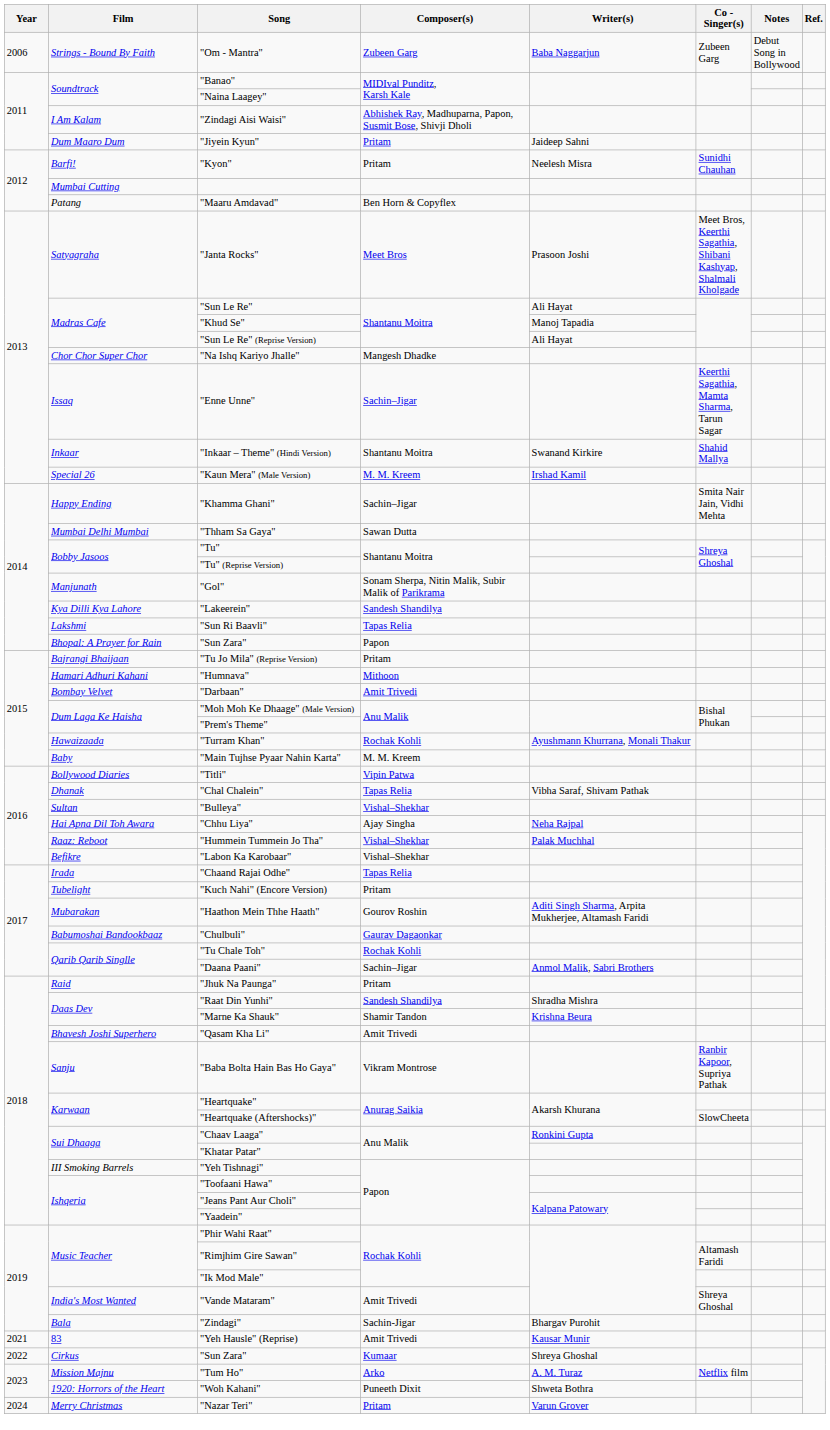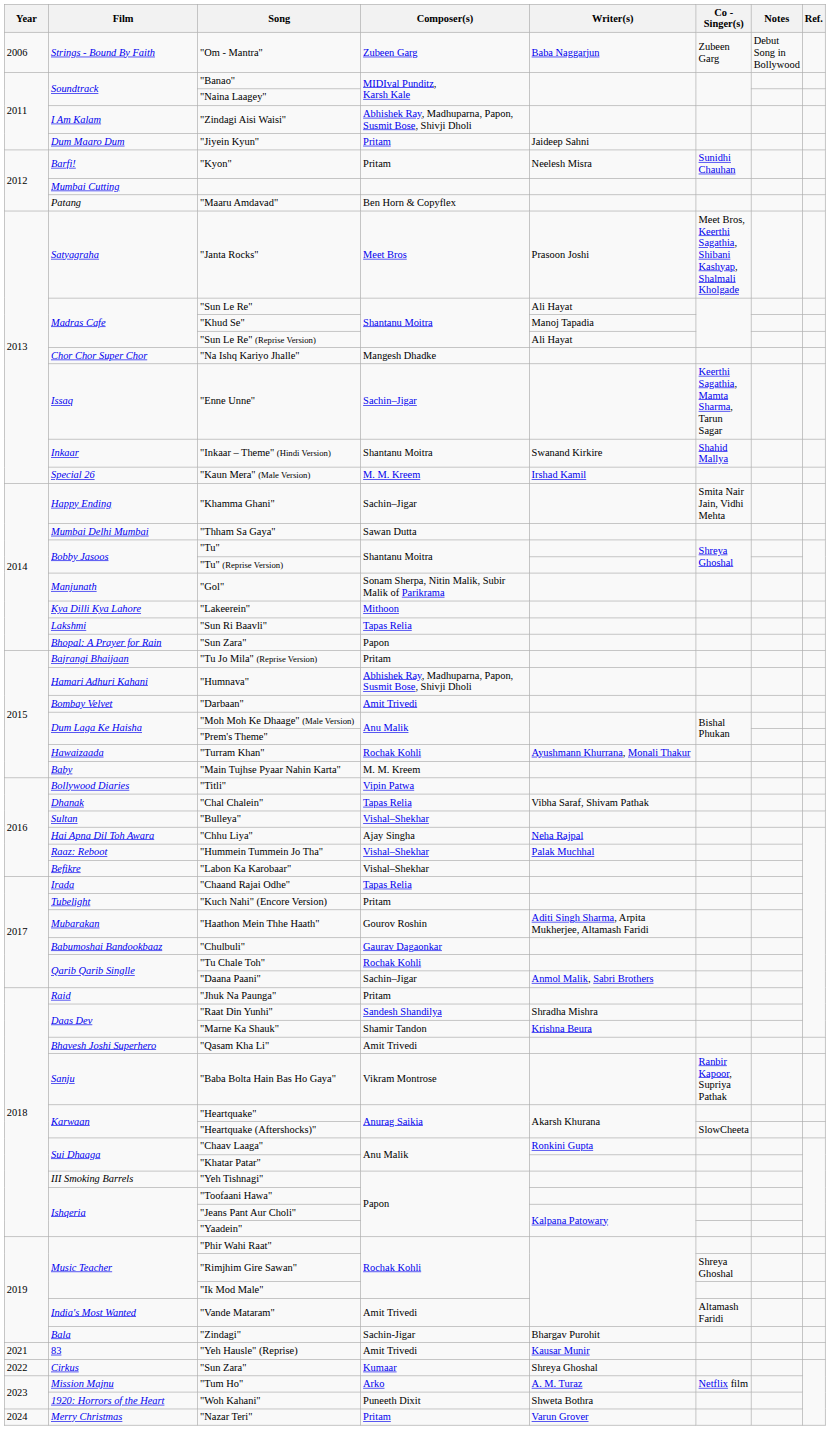 <table class="wikitable sortable" width="100%">
 <tr>
 <th width=6%>Year</th>
 <th width=21%>Film</th>
 <th width=23%>Song</th>
 <th width=24%>Composer(s)</th>
 <th width="24%">Writer(s)</th>
 <th width="25%">Co - Singer(s)</th>
 <th>Notes</th>
 <th width=1%>Ref.</th>
 </tr>
 <tr>
 <td>2006</td>
 <td><em><a href='#'>Strings - Bound By Faith</a></em></td>
 <td>"Om - Mantra"</td>
 <td><a href='#'>Zubeen Garg</a></td>
 <td><a href='#'>Baba Naggarjun</a></td>
 <td>Zubeen Garg</td>
 <td>Debut Song in Bollywood</td>
 <td></td>
 </tr>
 <tr>
 <td rowspan="4">2011</td>
 <td rowspan="2"><em><a href='#'>Soundtrack</a></em></td>
 <td>"Banao"</td>
 <td rowspan="2"><a href='#'>MIDIval Punditz</a>,<br><a href='#'>Karsh Kale</a></td>
 <td rowspan="2"></td>
 <td rowspan="2"></td>
 <td></td>
 <td></td>
 </tr>
 <tr>
 <td>"Naina Laagey"</td>
 <td></td>
 <td></td>
 </tr>
 <tr>
 <td><em><a href='#'>I Am Kalam</a></em></td>
 <td>"Zindagi Aisi Waisi"</td>
 <td><a href='#'>Abhishek Ray</a>, Madhuparna, Papon, <a href='#'>Susmit Bose</a>, Shivji Dholi</td>
 <td></td>
 <td></td>
 <td></td>
 <td></td>
 </tr>
 <tr>
 <td><em><a href='#'>Dum Maaro Dum</a></em></td>
 <td>"Jiyein Kyun"</td>
 <td><a href='#'>Pritam</a></td>
 <td>Jaideep Sahni</td>
 <td></td>
 <td></td>
 <td></td>
 </tr>
 <tr>
 <td rowspan="3">2012</td>
 <td><em><a href='#'>Barfi!</a></em></td>
 <td>"Kyon"</td>
 <td>Pritam</td>
 <td>Neelesh Misra</td>
 <td><a href='#'>Sunidhi Chauhan</a></td>
 <td></td>
 <td></td>
 </tr>
 <tr>
 <td><em><a href='#'>Mumbai Cutting</a></em></td>
 <td></td>
 <td></td>
 <td></td>
 <td></td>
 <td></td>
 <td></td>
 </tr>
 <tr>
 <td><em>Patang</em></td>
 <td>"Maaru Amdavad"</td>
 <td>Ben Horn & Copyflex</td>
 <td></td>
 <td></td>
 <td></td>
 <td></td>
 </tr>
 <tr>
 <td rowspan="8">2013</td>
 <td><em><a href='#'>Satyagraha</a></em></td>
 <td>"Janta Rocks"</td>
 <td><a href='#'>Meet Bros</a></td>
 <td>Prasoon Joshi</td>
 <td>Meet Bros, <a href='#'>Keerthi Sagathia</a>, <a href='#'>Shibani Kashyap</a>, <a href='#'>Shalmali Kholgade</a></td>
 <td></td>
 <td></td>
 </tr>
 <tr>
 <td rowspan="3"><em><a href='#'>Madras Cafe</a></em></td>
 <td>"Sun Le Re"</td>
 <td rowspan="3"><a href='#'>Shantanu Moitra</a></td>
 <td>Ali Hayat</td>
 <td rowspan="3"></td>
 <td></td>
 <td></td>
 </tr>
 <tr>
 <td>"Khud Se"</td>
 <td>Manoj Tapadia</td>
 <td></td>
 <td></td>
 </tr>
 <tr>
 <td>"Sun Le Re" <small>(Reprise Version)</small></td>
 <td>Ali Hayat</td>
 <td></td>
 <td></td>
 </tr>
 <tr>
 <td><em><a href='#'>Chor Chor Super Chor</a></em></td>
 <td>"Na Ishq Kariyo Jhalle"</td>
 <td>Mangesh Dhadke</td>
 <td></td>
 <td></td>
 <td></td>
 <td></td>
 </tr>
 <tr>
 <td><em><a href='#'>Issaq</a></em></td>
 <td>"Enne Unne"</td>
 <td><a href='#'>Sachin–Jigar</a></td>
 <td></td>
 <td><a href='#'>Keerthi Sagathia</a>, <a href='#'>Mamta Sharma</a>, Tarun Sagar</td>
 <td></td>
 <td></td>
 </tr>
 <tr>
 <td><em><a href='#'>Inkaar</a></em></td>
 <td>"Inkaar – Theme" <small>(Hindi Version)</small></td>
 <td>Shantanu Moitra</td>
 <td>Swanand Kirkire</td>
 <td><a href='#'>Shahid Mallya</a></td>
 <td></td>
 <td></td>
 </tr>
 <tr>
 <td><em><a href='#'>Special 26</a></em></td>
 <td>"Kaun Mera" <small>(Male Version)</small></td>
 <td><a href='#'>M. M. Kreem</a></td>
 <td><a href='#'>Irshad Kamil</a></td>
 <td></td>
 <td></td>
 <td></td>
 </tr>
 <tr>
 <td rowspan="8">2014</td>
 <td><em><a href='#'>Happy Ending</a></em></td>
 <td>"Khamma Ghani"</td>
 <td>Sachin–Jigar</td>
 <td></td>
 <td>Smita Nair Jain, Vidhi Mehta</td>
 <td></td>
 <td></td>
 </tr>
 <tr>
 <td><em><a href='#'>Mumbai Delhi Mumbai</a></em></td>
 <td>"Thham Sa Gaya"</td>
 <td>Sawan Dutta</td>
 <td></td>
 <td></td>
 <td></td>
 <td></td>
 </tr>
 <tr>
 <td rowspan="2"><em><a href='#'>Bobby Jasoos</a></em></td>
 <td>"Tu"</td>
 <td rowspan="2">Shantanu Moitra</td>
 <td></td>
 <td rowspan="2"><a href='#'>Shreya Ghoshal</a></td>
 <td></td>
 <td rowspan="2"></td>
 </tr>
 <tr>
 <td>"Tu" <small>(Reprise Version)</small></td>
 <td></td>
 <td></td>
 </tr>
 <tr>
 <td><em><a href='#'>Manjunath</a></em></td>
 <td>"Gol"</td>
 <td>Sonam Sherpa, Nitin Malik, Subir Malik of <a href='#'>Parikrama</a></td>
 <td></td>
 <td></td>
 <td></td>
 <td></td>
 </tr>
 <tr>
 <td><em><a href='#'>Kya Dilli Kya Lahore</a></em></td>
 <td>"Lakeerein"</td>
-<td><a href='#'>Sandesh Shandilya</a></td>
+<td><a href='#'>Mithoon</a></td>
 <td></td>
 <td></td>
 <td></td>
 <td></td>
 </tr>
 <tr>
 <td><em><a href='#'>Lakshmi</a></em></td>
 <td>"Sun Ri Baavli"</td>
 <td><a href='#'>Tapas Relia</a></td>
 <td></td>
 <td></td>
 <td></td>
 <td></td>
 </tr>
 <tr>
 <td><em><a href='#'>Bhopal: A Prayer for Rain</a></em></td>
 <td>"Sun Zara"</td>
 <td>Papon</td>
 <td></td>
 <td></td>
 <td></td>
 <td></td>
 </tr>
 <tr>
 <td rowspan="7">2015</td>
 <td><em><a href='#'>Bajrangi Bhaijaan</a></em></td>
 <td>"Tu Jo Mila" <small>(Reprise Version)</small></td>
 <td>Pritam</td>
 <td></td>
 <td></td>
 <td></td>
 <td></td>
 </tr>
 <tr>
 <td><em><a href='#'>Hamari Adhuri Kahani</a></em></td>
 <td>"Humnava"</td>
-<td><a href='#'>Mithoon</a></td>
+<td><a href='#'>Abhishek Ray</a>, Madhuparna, Papon, <a href='#'>Susmit Bose</a>, Shivji Dholi</td>
 <td></td>
 <td></td>
 <td></td>
 <td></td>
 </tr>
 <tr>
 <td><em><a href='#'>Bombay Velvet</a></em></td>
 <td>"Darbaan"</td>
 <td><a href='#'>Amit Trivedi</a></td>
 <td></td>
 <td></td>
 <td></td>
 <td></td>
 </tr>
 <tr>
 <td rowspan="2"><em><a href='#'>Dum Laga Ke Haisha</a></em></td>
 <td>"Moh Moh Ke Dhaage" <small>(Male Version)</small></td>
 <td rowspan="2"><a href='#'>Anu Malik</a></td>
 <td rowspan="2"></td>
 <td rowspan="2">Bishal Phukan</td>
 <td></td>
 <td></td>
 </tr>
 <tr>
 <td>"Prem's Theme"</td>
 <td></td>
 <td></td>
 </tr>
 <tr>
 <td><em><a href='#'>Hawaizaada</a></em></td>
 <td>"Turram Khan"</td>
 <td><a href='#'>Rochak Kohli</a></td>
 <td><a href='#'>Ayushmann Khurrana</a>, <a href='#'>Monali Thakur</a></td>
 <td></td>
 <td></td>
 <td></td>
 </tr>
 <tr>
 <td><em><a href='#'>Baby</a></em></td>
 <td>"Main Tujhse Pyaar Nahin Karta"</td>
 <td>M. M. Kreem</td>
 <td></td>
 <td></td>
 <td></td>
 <td></td>
 </tr>
 <tr>
 <td rowspan="6">2016</td>
 <td><em><a href='#'>Bollywood Diaries</a></em></td>
 <td>"Titli"</td>
 <td><a href='#'>Vipin Patwa</a></td>
 <td></td>
 <td></td>
 <td></td>
 <td></td>
 </tr>
 <tr>
 <td><em><a href='#'>Dhanak</a></em></td>
 <td>"Chal Chalein"</td>
 <td><a href='#'>Tapas Relia</a></td>
 <td>Vibha Saraf, Shivam Pathak</td>
 <td></td>
 <td></td>
 <td></td>
 </tr>
 <tr>
 <td><em><a href='#'>Sultan</a></em></td>
 <td>"Bulleya"</td>
 <td><a href='#'>Vishal–Shekhar</a></td>
 <td></td>
 <td></td>
 <td></td>
 <td></td>
 </tr>
 <tr>
 <td><em><a href='#'>Hai Apna Dil Toh Awara</a></em></td>
 <td>"Chhu Liya"</td>
 <td>Ajay Singha</td>
 <td><a href='#'>Neha Rajpal</a></td>
 <td></td>
 <td></td>
 </tr>
 <tr>
 <td><em><a href='#'>Raaz: Reboot</a></em></td>
 <td>"Hummein Tummein Jo Tha"</td>
 <td><a href='#'>Vishal–Shekhar</a></td>
 <td><a href='#'>Palak Muchhal</a></td>
 <td></td>
 <td></td>
 </tr>
 <tr>
 <td><em><a href='#'>Befikre</a></em></td>
 <td>"Labon Ka Karobaar"</td>
 <td>Vishal–Shekhar</td>
 <td></td>
 <td></td>
 <td></td>
 </tr>
 <tr>
 <td rowspan="6">2017</td>
 <td><em><a href='#'>Irada</a> </em></td>
 <td>"Chaand Rajai Odhe"</td>
 <td><a href='#'>Tapas Relia</a></td>
 <td></td>
 <td></td>
 <td></td>
 </tr>
 <tr>
 <td><em><a href='#'>Tubelight</a></em></td>
 <td>"Kuch Nahi" (Encore Version)</td>
 <td>Pritam</td>
 <td></td>
 <td></td>
 <td></td>
 </tr>
 <tr>
 <td><em><a href='#'>Mubarakan</a></em></td>
 <td>"Haathon Mein Thhe Haath"</td>
 <td>Gourov Roshin</td>
 <td><a href='#'>Aditi Singh Sharma</a>, Arpita Mukherjee, Altamash Faridi</td>
 <td></td>
 <td></td>
 </tr>
 <tr>
 <td><em><a href='#'>Babumoshai Bandookbaaz</a></em></td>
 <td>"Chulbuli"</td>
 <td><a href='#'>Gaurav Dagaonkar</a></td>
 <td></td>
 <td></td>
 <td></td>
 </tr>
 <tr>
 <td rowspan="2"><em><a href='#'>Qarib Qarib Singlle</a></em></td>
 <td>"Tu Chale Toh"</td>
 <td><a href='#'>Rochak Kohli</a></td>
 <td></td>
 <td></td>
 <td></td>
 </tr>
 <tr>
 <td>"Daana Paani"</td>
 <td>Sachin–Jigar</td>
 <td><a href='#'>Anmol Malik</a>, <a href='#'>Sabri Brothers</a></td>
 <td></td>
 <td></td>
 </tr>
 <tr>
 <td rowspan="13">2018</td>
 <td><em><a href='#'>Raid</a></em></td>
 <td>"Jhuk Na Paunga"</td>
 <td>Pritam</td>
 <td></td>
 <td></td>
 <td></td>
 </tr>
 <tr>
 <td rowspan="2"><em><a href='#'>Daas Dev</a></em></td>
 <td>"Raat Din Yunhi"</td>
 <td><a href='#'>Sandesh Shandilya</a></td>
 <td>Shradha Mishra</td>
 <td></td>
 <td></td>
 </tr>
 <tr>
 <td>"Marne Ka Shauk"</td>
 <td>Shamir Tandon</td>
 <td><a href='#'>Krishna Beura</a></td>
 <td></td>
 <td></td>
 </tr>
 <tr>
 <td><a href='#'><em>Bhavesh Joshi Superhero</em></a></td>
 <td>"Qasam Kha Li"</td>
 <td>Amit Trivedi</td>
 <td></td>
 <td></td>
 <td></td>
 <td></td>
 </tr>
 <tr>
 <td><em><a href='#'>Sanju</a></em></td>
 <td>"Baba Bolta Hain Bas Ho Gaya"</td>
 <td>Vikram Montrose</td>
 <td></td>
 <td><a href='#'>Ranbir Kapoor</a>, Supriya Pathak</td>
 <td></td>
 <td></td>
 </tr>
 <tr>
 <td rowspan="2"><a href='#'><em>Karwaan</em></a></td>
 <td>"Heartquake"</td>
 <td rowspan="2"><a href='#'>Anurag Saikia</a></td>
 <td rowspan="2">Akarsh Khurana</td>
 <td></td>
 <td></td>
 <td></td>
 </tr>
 <tr>
 <td>"Heartquake (Aftershocks)"</td>
 <td>SlowCheeta</td>
 <td></td>
 <td></td>
 </tr>
 <tr>
 <td rowspan="2"><em><a href='#'>Sui Dhaaga</a></em></td>
 <td>"Chaav Laaga"</td>
 <td rowspan="2">Anu Malik</td>
 <td><a href='#'>Ronkini Gupta</a></td>
 <td></td>
 <td></td>
 </tr>
 <tr>
 <td>"Khatar Patar"</td>
 <td></td>
 <td></td>
 <td></td>
 </tr>
 <tr>
 <td><em>III Smoking Barrels</em></td>
 <td>"Yeh Tishnagi"</td>
 <td rowspan="4">Papon</td>
 <td></td>
 <td></td>
 <td></td>
 </tr>
 <tr>
 <td rowspan="3"><em><a href='#'>Ishqeria</a></em></td>
 <td>"Toofaani Hawa"</td>
 <td></td>
 <td></td>
 <td></td>
 </tr>
 <tr>
 <td>"Jeans Pant Aur Choli"</td>
 <td rowspan="2"><a href='#'>Kalpana Patowary</a></td>
 <td></td>
 <td></td>
 </tr>
 <tr>
 <td>"Yaadein"</td>
 <td></td>
 <td></td>
 </tr>
 <tr>
 <td rowspan="5">2019</td>
 <td rowspan="3"><em><a href='#'>Music Teacher</a></em></td>
 <td>"Phir Wahi Raat"</td>
 <td rowspan="3"><a href='#'>Rochak Kohli</a></td>
 <td rowspan="4"></td>
 <td></td>
 <td></td>
 <td></td>
 </tr>
 <tr>
 <td>"Rimjhim Gire Sawan"</td>
-<td>Altamash Faridi</td>
+<td>Shreya Ghoshal</td>
 <td></td>
 <td></td>
 </tr>
 <tr>
 <td>"Ik Mod Male"</td>
 <td></td>
 <td></td>
 <td></td>
 </tr>
 <tr>
 <td><em><a href='#'>India's Most Wanted</a></em></td>
 <td>"Vande Mataram"</td>
 <td>Amit Trivedi</td>
-<td>Shreya Ghoshal</td>
+<td>Altamash Faridi</td>
 <td></td>
 <td></td>
 </tr>
 <tr>
 <td rowspan=""><a href='#'><em>Bala</em></a></td>
 <td>"Zindagi"</td>
 <td>Sachin-Jigar</td>
 <td>Bhargav Purohit</td>
 <td></td>
 <td></td>
 <td></td>
 </tr>
 <tr>
 <td>2021</td>
 <td><a href='#'>83</a></td>
 <td>"Yeh Hausle" (Reprise)</td>
 <td>Amit Trivedi</td>
 <td><a href='#'>Kausar Munir</a></td>
 <td></td>
 <td></td>
 <td></td>
 </tr>
 <tr>
 <td>2022</td>
 <td><em><a href='#'>Cirkus</a></em></td>
 <td>"Sun Zara"</td>
 <td><a href='#'>Kumaar</a></td>
 <td>Shreya Ghoshal</td>
 <td></td>
 <td></td>
 </tr>
 <tr>
 <td rowspan=2>2023</td>
 <td><em><a href='#'>Mission Majnu</a></em></td>
 <td>"Tum Ho"</td>
 <td><a href='#'>Arko</a></td>
 <td><a href='#'>A. M. Turaz</a></td>
 <td><a href='#'>Netflix</a> film</td>
 <td></td>
 </tr>
 <tr>
 <td><em><a href='#'>1920: Horrors of the Heart</a></em></td>
 <td>"Woh Kahani"</td>
 <td>Puneeth Dixit</td>
 <td>Shweta Bothra</td>
 <td></td>
 <td></td>
 </tr>
 <tr>
 <td>2024</td>
 <td><em><a href='#'>Merry Christmas</a></em></td>
 <td>"Nazar Teri"</td>
 <td><a href='#'>Pritam</a></td>
 <td><a href='#'>Varun Grover</a></td>
 <td></td>
 <td></td>
 </tr>
 </table>
